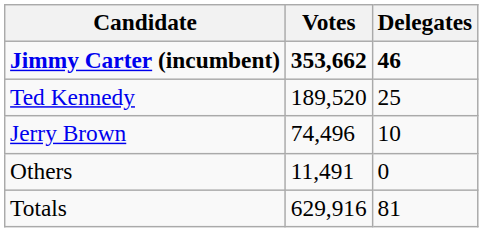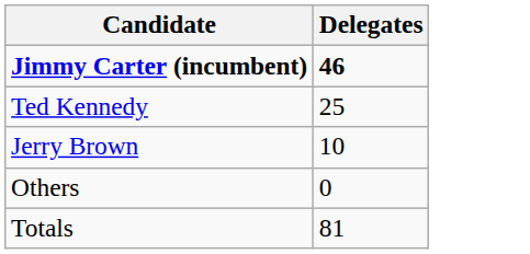 <table class="wikitable">
 <tr>
 <th>Candidate</th>
-<th>Votes</th>
 <th>Delegates</th>
 </tr>
 <tr>
 <td><strong><a href='#'>Jimmy Carter</a></strong> <strong>(incumbent)</strong></td>
-<td><strong>353,662</strong></td>
 <td><strong>46</strong></td>
 </tr>
 <tr>
 <td><a href='#'>Ted Kennedy</a></td>
-<td>189,520</td>
 <td>25</td>
 </tr>
 <tr>
 <td><a href='#'>Jerry Brown</a></td>
-<td>74,496</td>
 <td>10</td>
 </tr>
 <tr>
 <td>Others</td>
-<td>11,491</td>
 <td>0</td>
 </tr>
 <tr>
 <td>Totals</td>
-<td>629,916</td>
 <td>81</td>
 </tr>
 </table>
